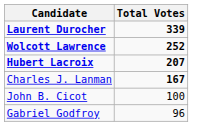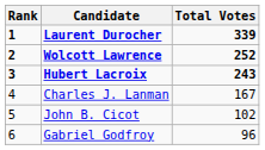 <table class="wikitable">
 <tr>
+<th>Rank</th>
 <th>Candidate</th>
 <th>Total Votes</th>
 </tr>
 <tr>
+<td><strong>1</strong></td>
 <td><strong><a href='#'>Laurent Durocher</a></strong></td>
 <td style="text-align:right;"><strong>339</strong></td>
 </tr>
 <tr>
+<td><strong>2</strong></td>
 <td><strong><a href='#'>Wolcott Lawrence</a></strong></td>
 <td style="text-align:right;"><strong>252</strong></td>
 </tr>
 <tr>
+<td><strong>3</strong></td>
 <td><a href='#'><strong>Hubert Lacroix</strong></a></td>
-<td style="text-align:right;"><strong>207</strong></td>
+<td style="text-align:right;"><strong>243</strong></td>
 </tr>
 <tr>
+<td>4</td>
 <td><a href='#'>Charles J. Lanman</a></td>
-<td style="text-align:right;"><strong>167</strong></td>
+<td style="text-align:right;">167</td>
 </tr>
 <tr>
+<td>5</td>
 <td><a href='#'>John B. Cicot</a></td>
-<td style="text-align:right;">100</td>
+<td style="text-align:right;">102</td>
 </tr>
 <tr>
+<td>6</td>
 <td><a href='#'>Gabriel Godfroy</a></td>
 <td style="text-align:right;">96</td>
 </tr>
 </table>
